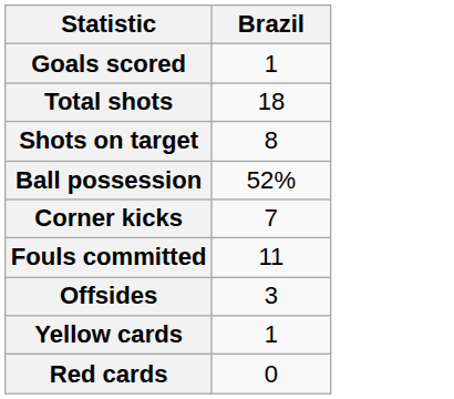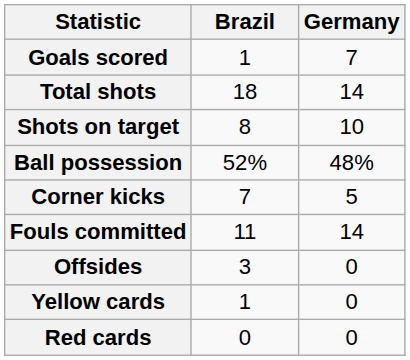 <table class="wikitable plainrowheaders" style="text-align:center">
 <tr>
 <th scope="col">Statistic</th>
 <th scope="col" style="width:70px">Brazil</th>
+<th scope="col" style="width:70px">Germany</th>
 </tr>
 <tr>
 <th scope=row>Goals scored</th>
 <td>1</td>
+<td>7</td>
 </tr>
 <tr>
 <th scope=row>Total shots</th>
 <td>18</td>
+<td>14</td>
 </tr>
 <tr>
 <th scope=row>Shots on target</th>
 <td>8</td>
+<td>10</td>
 </tr>
 <tr>
 <th scope=row>Ball possession</th>
 <td>52%</td>
+<td>48%</td>
 </tr>
 <tr>
 <th scope=row>Corner kicks</th>
 <td>7</td>
+<td>5</td>
 </tr>
 <tr>
 <th scope=row>Fouls committed</th>
 <td>11</td>
+<td>14</td>
 </tr>
 <tr>
 <th scope=row>Offsides</th>
 <td>3</td>
+<td>0</td>
 </tr>
 <tr>
 <th scope=row>Yellow cards</th>
 <td>1</td>
+<td>0</td>
 </tr>
 <tr>
 <th scope=row>Red cards</th>
 <td>0</td>
+<td>0</td>
 </tr>
 </table>
